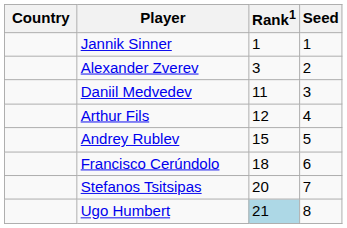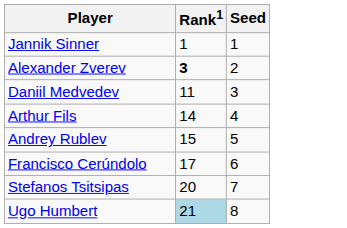 <table class="wikitable" border="1">
 <tr>
-<th width="70">Country</th>
 <th width="175">Player</th>
 <th>Rank<sup>1</sup></th>
 <th>Seed</th>
 </tr>
 <tr>
-<td></td>
 <td><a href='#'>Jannik Sinner</a></td>
 <td>1</td>
 <td>1</td>
 </tr>
 <tr>
-<td></td>
 <td><a href='#'>Alexander Zverev</a></td>
-<td>3</td>
+<td><strong>3</strong></td>
 <td>2</td>
 </tr>
 <tr>
-<td></td>
 <td><a href='#'>Daniil Medvedev</a></td>
 <td>11</td>
 <td>3</td>
 </tr>
 <tr>
-<td></td>
 <td><a href='#'>Arthur Fils</a></td>
-<td>12</td>
+<td>14</td>
 <td>4</td>
 </tr>
 <tr>
-<td></td>
 <td><a href='#'>Andrey Rublev</a></td>
 <td>15</td>
 <td>5</td>
 </tr>
 <tr>
-<td></td>
 <td><a href='#'>Francisco Cerúndolo</a></td>
-<td>18</td>
+<td>17</td>
 <td>6</td>
 </tr>
 <tr>
-<td></td>
 <td><a href='#'>Stefanos Tsitsipas</a></td>
 <td>20</td>
 <td>7</td>
 </tr>
 <tr>
-<td></td>
 <td><a href='#'>Ugo Humbert</a></td>
 <td style="background: lightblue;">21</td>
 <td>8</td>
 </tr>
 </table>
